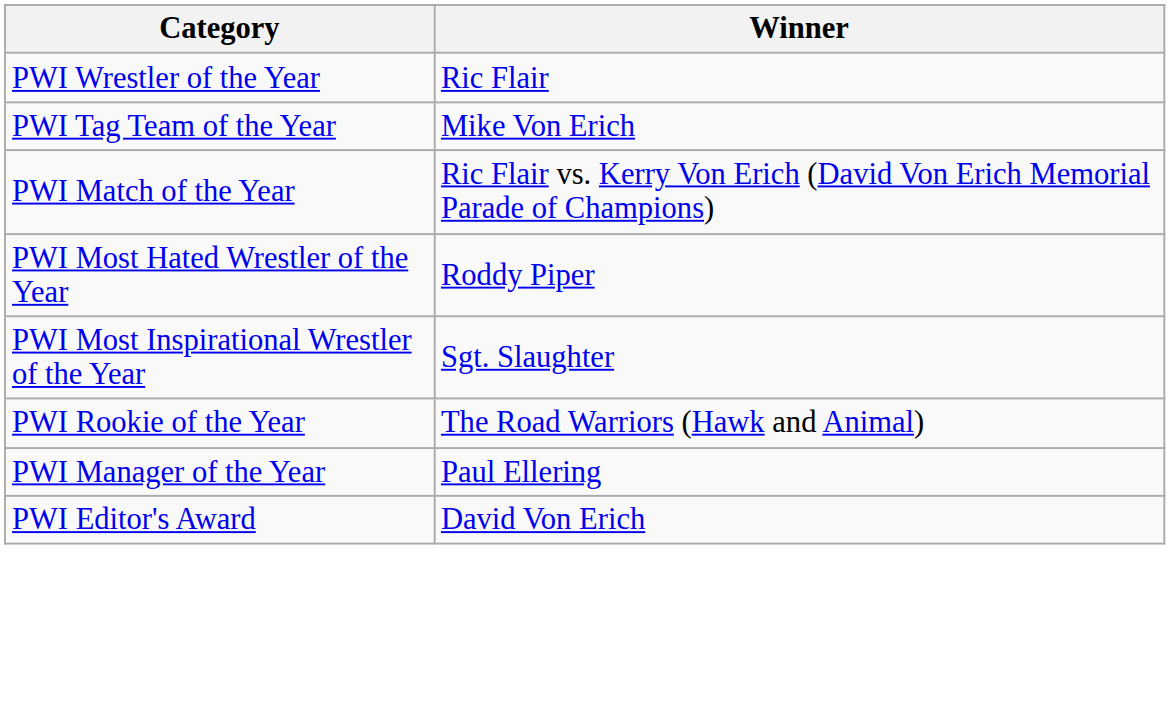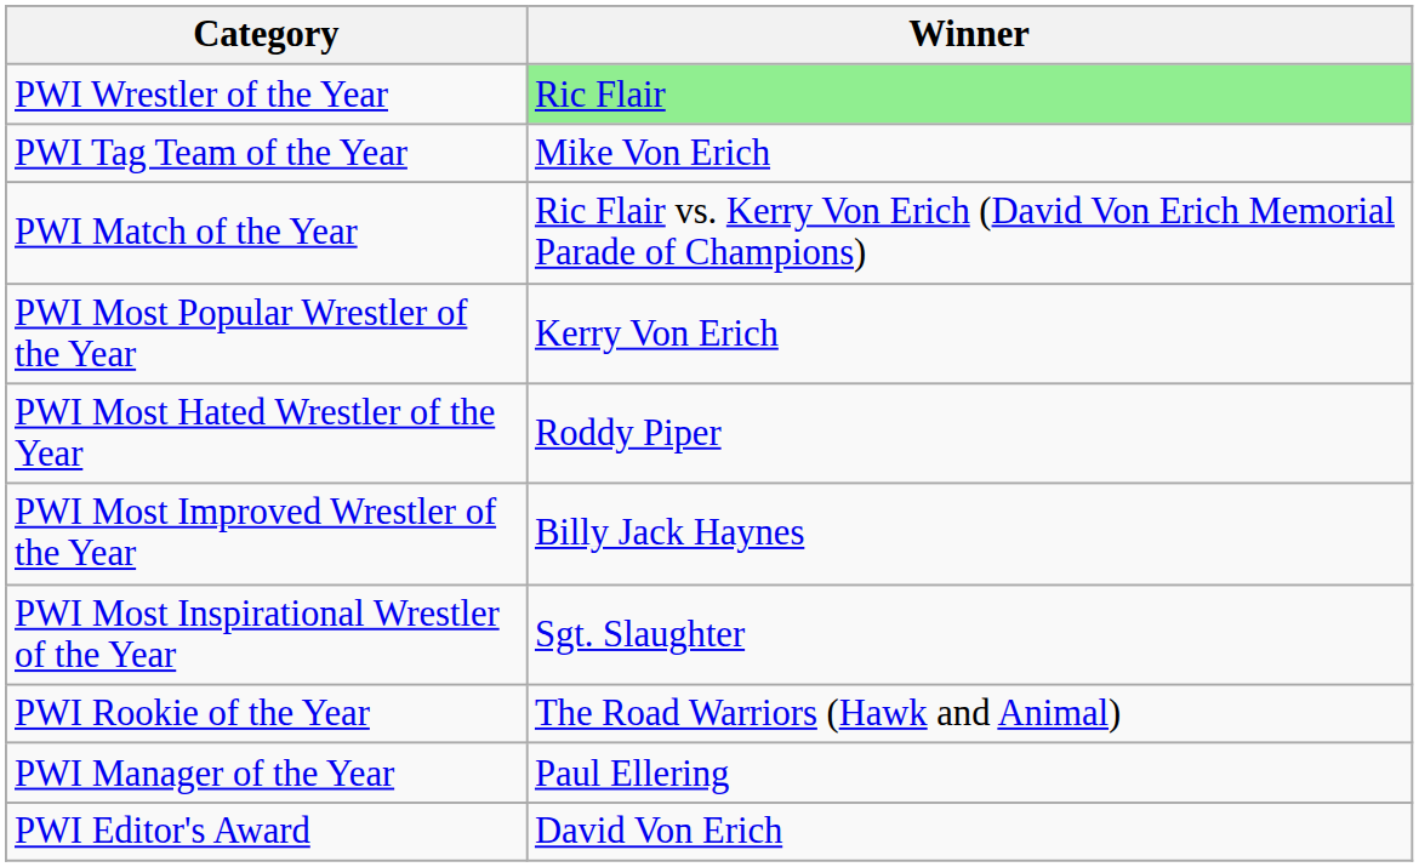 <table class="wikitable">
 <tr>
 <th>Category</th>
 <th>Winner</th>
 </tr>
 <tr>
 <td><a href='#'>PWI Wrestler of the Year</a></td>
-<td><a href='#'>Ric Flair</a></td>
+<td style="background: lightgreen;"><a href='#'>Ric Flair</a></td>
 </tr>
 <tr>
 <td><a href='#'>PWI Tag Team of the Year</a></td>
 <td><a href='#'>Mike Von Erich</a></td>
 </tr>
 <tr>
 <td><a href='#'>PWI Match of the Year</a></td>
 <td><a href='#'>Ric Flair</a> vs. <a href='#'>Kerry Von Erich</a> (<a href='#'>David Von Erich Memorial Parade of Champions</a>)</td>
 </tr>
 <tr>
+<td><a href='#'>PWI Most Popular Wrestler of the Year</a></td>
+<td><a href='#'>Kerry Von Erich</a></td>
+</tr>
+<tr>
 <td><a href='#'>PWI Most Hated Wrestler of the Year</a></td>
 <td><a href='#'>Roddy Piper</a></td>
+</tr>
+<tr>
+<td><a href='#'>PWI Most Improved Wrestler of the Year</a></td>
+<td><a href='#'>Billy Jack Haynes</a></td>
 </tr>
 <tr>
 <td><a href='#'>PWI Most Inspirational Wrestler of the Year</a></td>
 <td><a href='#'>Sgt. Slaughter</a></td>
 </tr>
 <tr>
 <td><a href='#'>PWI Rookie of the Year</a></td>
 <td><a href='#'>The Road Warriors</a> (<a href='#'>Hawk</a> and <a href='#'>Animal</a>)</td>
 </tr>
 <tr>
 <td><a href='#'>PWI Manager of the Year</a></td>
 <td><a href='#'>Paul Ellering</a></td>
 </tr>
 <tr>
 <td><a href='#'>PWI Editor's Award</a></td>
 <td><a href='#'>David Von Erich</a></td>
 </tr>
 </table>
